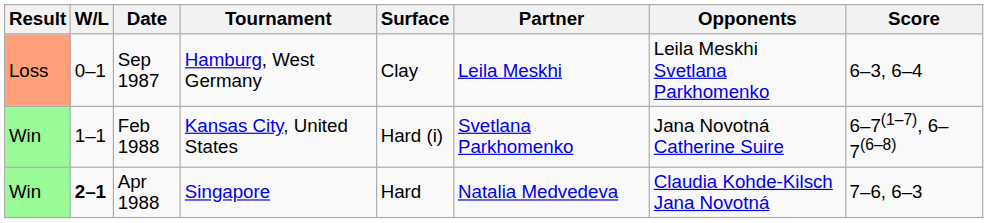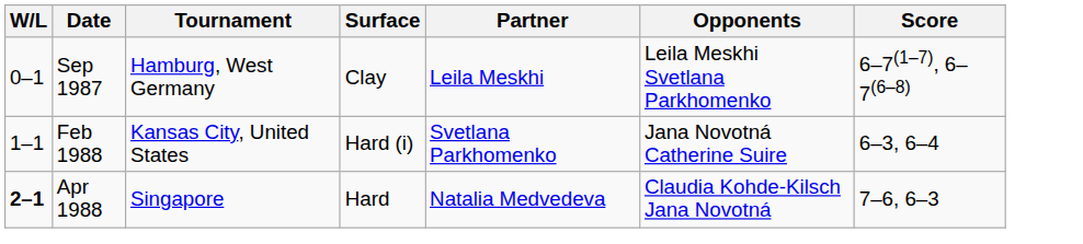 <table class="sortable wikitable">
 <tr>
-<th>Result</th>
 <th class="unsortable">W/L</th>
 <th style="width:50px">Date</th>
 <th style="width:160px">Tournament</th>
 <th style="width:50px">Surface</th>
 <th style="width:160px">Partner</th>
 <th style="width:160px">Opponents</th>
 <th style="width:110px" class="unsortable">Score</th>
 </tr>
 <tr>
-<td style="background:#ffa07a;">Loss</td>
 <td>0–1</td>
 <td>Sep 1987</td>
 <td><a href='#'>Hamburg</a>, West Germany</td>
 <td>Clay</td>
 <td> <a href='#'>Leila Meskhi</a></td>
 <td> Leila Meskhi <br>  <a href='#'>Svetlana Parkhomenko</a></td>
-<td>6–3, 6–4</td>
+<td>6–7<sup>(1–7)</sup>, 6–7<sup>(6–8)</sup></td>
 </tr>
 <tr>
-<td style="background:#98fb98;">Win</td>
 <td>1–1</td>
 <td>Feb 1988</td>
 <td><a href='#'>Kansas City</a>, United States</td>
 <td>Hard (i)</td>
 <td> <a href='#'>Svetlana Parkhomenko</a></td>
 <td> Jana Novotná <br>  <a href='#'>Catherine Suire</a></td>
-<td>6–7<sup>(1–7)</sup>, 6–7<sup>(6–8)</sup></td>
+<td>6–3, 6–4</td>
 </tr>
 <tr>
-<td style="background:#98fb98;">Win</td>
 <td><strong>2–1</strong></td>
 <td>Apr 1988</td>
 <td><a href='#'>Singapore</a></td>
 <td>Hard</td>
 <td> <a href='#'>Natalia Medvedeva</a></td>
 <td> <a href='#'>Claudia Kohde-Kilsch</a> <br>  <a href='#'>Jana Novotná</a></td>
 <td>7–6, 6–3</td>
 </tr>
 </table>
